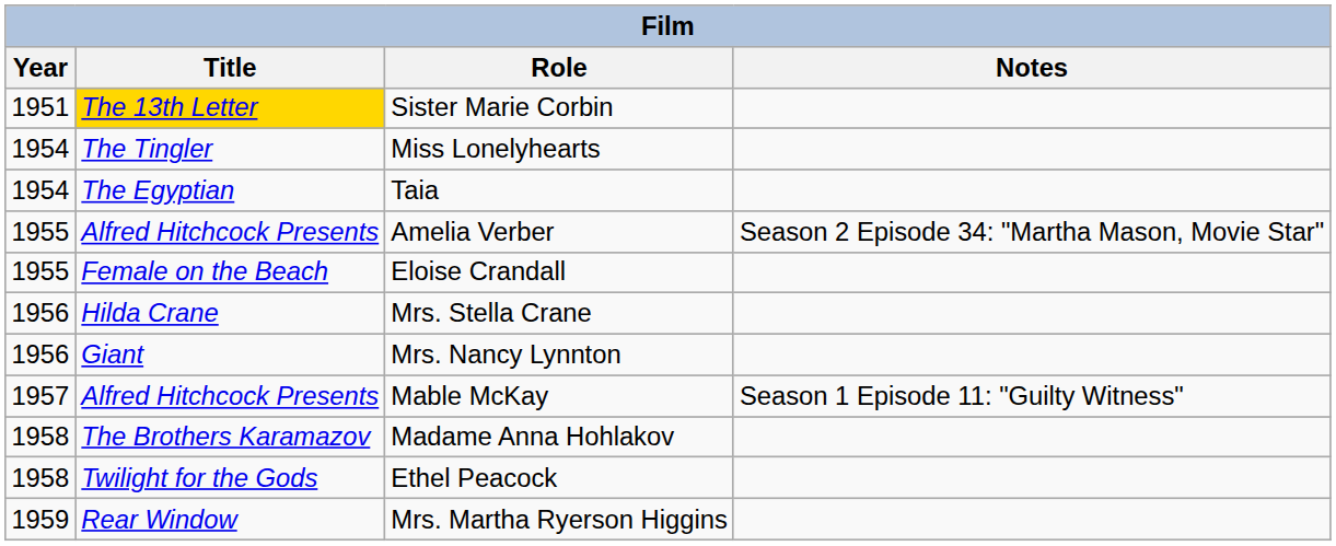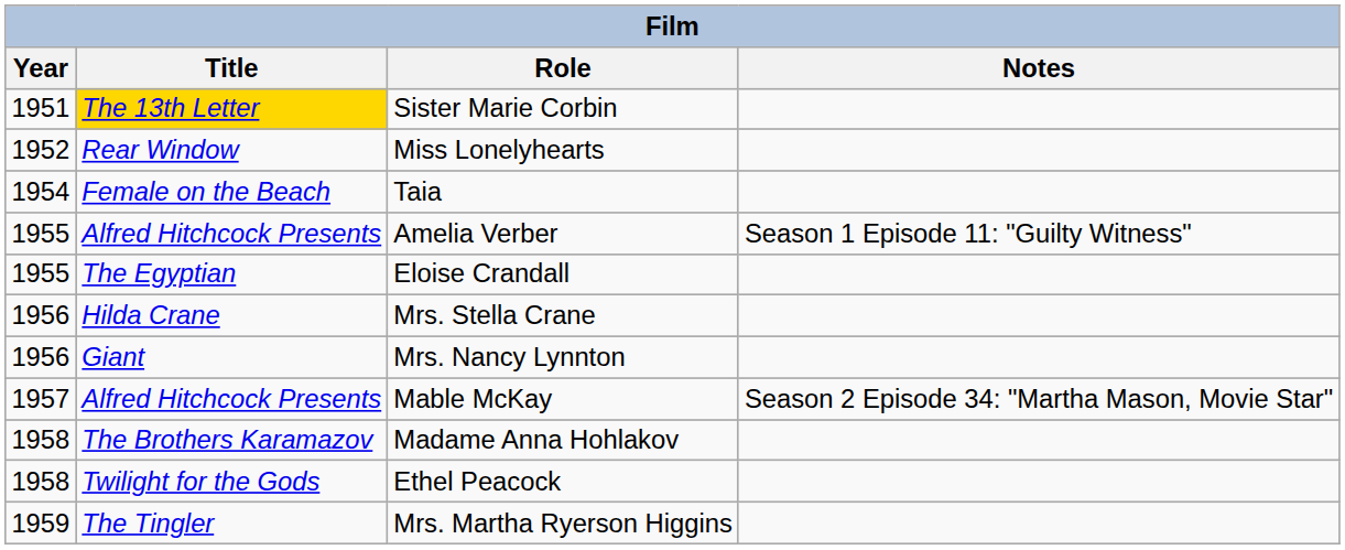 <table class="wikitable" style="font-size: 90%;">
 <tr>
 <th colspan="4" style="background: LightSteelBlue;">Film</th>
 </tr>
 <tr>
 <th>Year</th>
 <th>Title</th>
 <th>Role</th>
 <th>Notes</th>
 </tr>
 <tr>
 <td>1951</td>
 <td style="background: gold;"><em><a href='#'>The 13th Letter</a></em></td>
 <td>Sister Marie Corbin</td>
 <td></td>
 </tr>
 <tr>
-<td>1954</td>
-<td><em><a href='#'>The Tingler</a></em></td>
+<td>1952</td>
+<td><em><a href='#'>Rear Window</a></em></td>
 <td>Miss Lonelyhearts</td>
 <td></td>
 </tr>
 <tr>
 <td>1954</td>
-<td><em><a href='#'>The Egyptian</a></em></td>
+<td><em><a href='#'>Female on the Beach</a></em></td>
 <td>Taia</td>
 <td></td>
 </tr>
 <tr>
 <td>1955</td>
 <td><em><a href='#'>Alfred Hitchcock Presents</a></em></td>
 <td>Amelia Verber</td>
-<td>Season 2 Episode 34: "Martha Mason, Movie Star"</td>
+<td>Season 1 Episode 11: "Guilty Witness"</td>
 </tr>
 <tr>
 <td>1955</td>
-<td><em><a href='#'>Female on the Beach</a></em></td>
+<td><em><a href='#'>The Egyptian</a></em></td>
 <td>Eloise Crandall</td>
 <td></td>
 </tr>
 <tr>
 <td>1956</td>
 <td><em><a href='#'>Hilda Crane</a></em></td>
 <td>Mrs. Stella Crane</td>
 <td></td>
 </tr>
 <tr>
 <td>1956</td>
 <td><em><a href='#'>Giant</a></em></td>
 <td>Mrs. Nancy Lynnton</td>
 <td></td>
 </tr>
 <tr>
 <td>1957</td>
 <td><em><a href='#'>Alfred Hitchcock Presents</a></em></td>
 <td>Mable McKay</td>
-<td>Season 1 Episode 11: "Guilty Witness"</td>
+<td>Season 2 Episode 34: "Martha Mason, Movie Star"</td>
 </tr>
 <tr>
 <td>1958</td>
 <td><em><a href='#'>The Brothers Karamazov</a></em></td>
 <td>Madame Anna Hohlakov</td>
 <td></td>
 </tr>
 <tr>
 <td>1958</td>
 <td><em><a href='#'>Twilight for the Gods</a></em></td>
 <td>Ethel Peacock</td>
 <td></td>
 </tr>
 <tr>
 <td>1959</td>
-<td><em><a href='#'>Rear Window</a></em></td>
+<td><em><a href='#'>The Tingler</a></em></td>
 <td>Mrs. Martha Ryerson Higgins</td>
 <td></td>
 </tr>
 </table>
